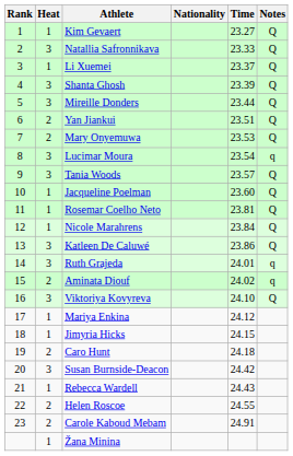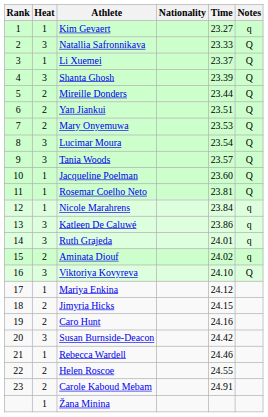 <table class="wikitable sortable" style="text-align:center;font-size:95%">
 <tr>
 <th>Rank</th>
 <th>Heat</th>
 <th>Athlete</th>
 <th>Nationality</th>
 <th>Time</th>
 <th>Notes</th>
 </tr>
 <tr bgcolor=ccffcc>
 <td>1</td>
 <td>1</td>
 <td align="left"><a href='#'>Kim Gevaert</a></td>
 <td align=left></td>
 <td>23.27</td>
-<td>Q</td>
+<td>q</td>
 </tr>
 <tr bgcolor=ccffcc>
 <td>2</td>
 <td>3</td>
 <td align="left"><a href='#'>Natallia Safronnikava</a></td>
 <td align=left></td>
 <td>23.33</td>
 <td>Q</td>
 </tr>
 <tr bgcolor=ccffcc>
 <td>3</td>
 <td>1</td>
 <td align="left"><a href='#'>Li Xuemei</a></td>
 <td align=left></td>
 <td>23.37</td>
 <td>Q</td>
 </tr>
 <tr bgcolor=ccffcc>
 <td>4</td>
 <td>3</td>
 <td align="left"><a href='#'>Shanta Ghosh</a></td>
 <td align=left></td>
 <td>23.39</td>
 <td>Q</td>
 </tr>
 <tr bgcolor=ccffcc>
 <td>5</td>
-<td>3</td>
+<td>2</td>
 <td align="left"><a href='#'>Mireille Donders</a></td>
 <td align=left></td>
 <td>23.44</td>
 <td>Q</td>
 </tr>
 <tr bgcolor=ccffcc>
 <td>6</td>
 <td>2</td>
 <td align="left"><a href='#'>Yan Jiankui</a></td>
 <td align=left></td>
 <td>23.51</td>
 <td>Q</td>
 </tr>
 <tr bgcolor=ccffcc>
 <td>7</td>
 <td>2</td>
 <td align="left"><a href='#'>Mary Onyemuwa</a></td>
 <td align=left></td>
 <td>23.53</td>
 <td>Q</td>
 </tr>
 <tr bgcolor=ccffcc>
 <td>8</td>
 <td>3</td>
 <td align="left"><a href='#'>Lucimar Moura</a></td>
 <td align=left></td>
 <td>23.54</td>
-<td>q</td>
+<td>Q</td>
 </tr>
 <tr bgcolor=ccffcc>
 <td>9</td>
 <td>3</td>
 <td align="left"><a href='#'>Tania Woods</a></td>
 <td align=left></td>
 <td>23.57</td>
 <td>Q</td>
 </tr>
 <tr bgcolor=ccffcc>
 <td>10</td>
 <td>1</td>
 <td align="left"><a href='#'>Jacqueline Poelman</a></td>
 <td align=left></td>
 <td>23.60</td>
 <td>Q</td>
 </tr>
 <tr bgcolor=ccffcc>
 <td>11</td>
 <td>1</td>
 <td align="left"><a href='#'>Rosemar Coelho Neto</a></td>
 <td align=left></td>
 <td>23.81</td>
 <td>Q</td>
 </tr>
 <tr bgcolor=ddffdd>
 <td>12</td>
 <td>1</td>
 <td align="left"><a href='#'>Nicole Marahrens</a></td>
 <td align=left></td>
 <td>23.84</td>
-<td>Q</td>
+<td>q</td>
 </tr>
 <tr bgcolor=ddffdd>
 <td>13</td>
 <td>3</td>
 <td align="left"><a href='#'>Katleen De Caluwé</a></td>
 <td align=left></td>
 <td>23.86</td>
-<td>Q</td>
+<td>q</td>
 </tr>
 <tr bgcolor=ddffdd>
 <td>14</td>
 <td>3</td>
 <td align="left"><a href='#'>Ruth Grajeda</a></td>
 <td align=left></td>
 <td>24.01</td>
 <td>q</td>
 </tr>
 <tr bgcolor=ccffcc>
 <td>15</td>
 <td>2</td>
 <td align="left"><a href='#'>Aminata Diouf</a></td>
 <td align=left></td>
 <td>24.02</td>
 <td>q</td>
 </tr>
 <tr bgcolor=ddffdd>
 <td>16</td>
 <td>3</td>
 <td align="left"><a href='#'>Viktoriya Kovyreva</a></td>
 <td align=left></td>
 <td>24.10</td>
 <td>Q</td>
 </tr>
 <tr>
 <td>17</td>
 <td>1</td>
 <td align="left"><a href='#'>Mariya Enkina</a></td>
 <td align=left></td>
 <td>24.12</td>
 <td></td>
 </tr>
 <tr>
 <td>18</td>
-<td>1</td>
+<td>2</td>
 <td align="left"><a href='#'>Jimyria Hicks</a></td>
 <td align=left></td>
 <td>24.15</td>
 <td></td>
 </tr>
 <tr>
 <td>19</td>
 <td>2</td>
 <td align="left"><a href='#'>Caro Hunt</a></td>
 <td align=left></td>
-<td>24.18</td>
+<td>24.16</td>
 <td></td>
 </tr>
 <tr>
 <td>20</td>
 <td>3</td>
 <td align="left"><a href='#'>Susan Burnside-Deacon</a></td>
 <td align=left></td>
 <td>24.42</td>
 <td></td>
 </tr>
 <tr>
 <td>21</td>
 <td>1</td>
 <td align="left"><a href='#'>Rebecca Wardell</a></td>
 <td align=left></td>
-<td>24.43</td>
+<td>24.46</td>
 <td></td>
 </tr>
 <tr>
 <td>22</td>
 <td>2</td>
 <td align="left"><a href='#'>Helen Roscoe</a></td>
 <td align=left></td>
 <td>24.55</td>
 <td></td>
 </tr>
 <tr>
 <td>23</td>
 <td>2</td>
 <td align="left"><a href='#'>Carole Kaboud Mebam</a></td>
 <td align=left></td>
 <td>24.91</td>
 <td></td>
 </tr>
 <tr>
 <td></td>
 <td>1</td>
 <td align="left"><a href='#'>Žana Minina</a></td>
 <td align=left></td>
 <td></td>
 <td></td>
 </tr>
 </table>
